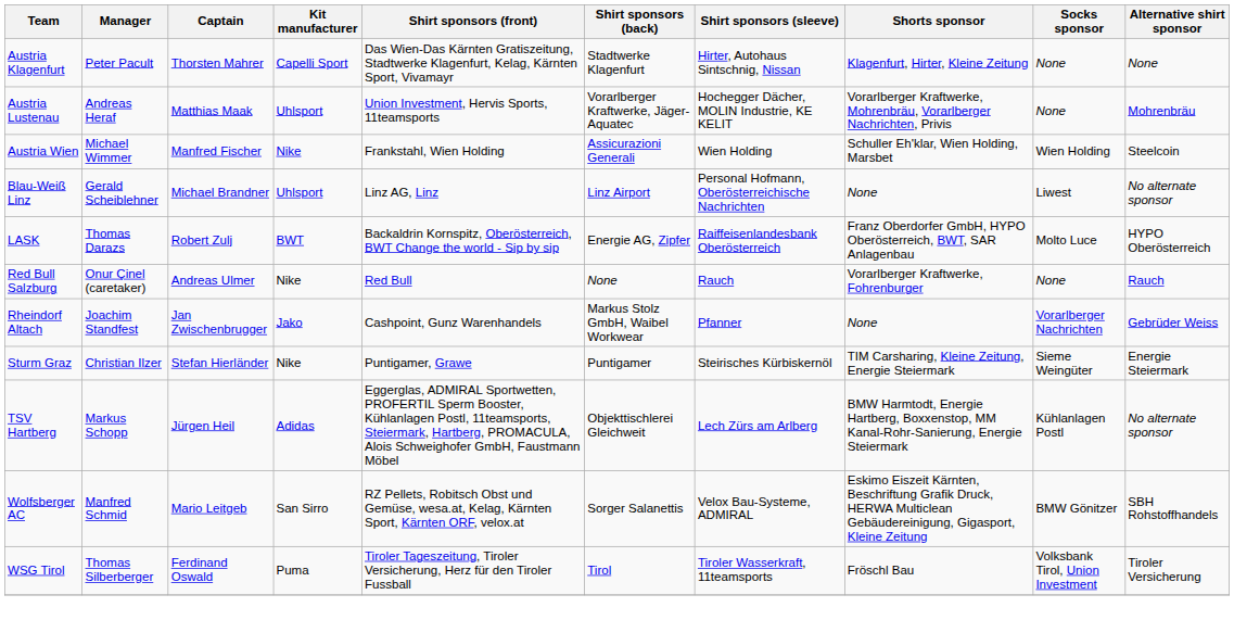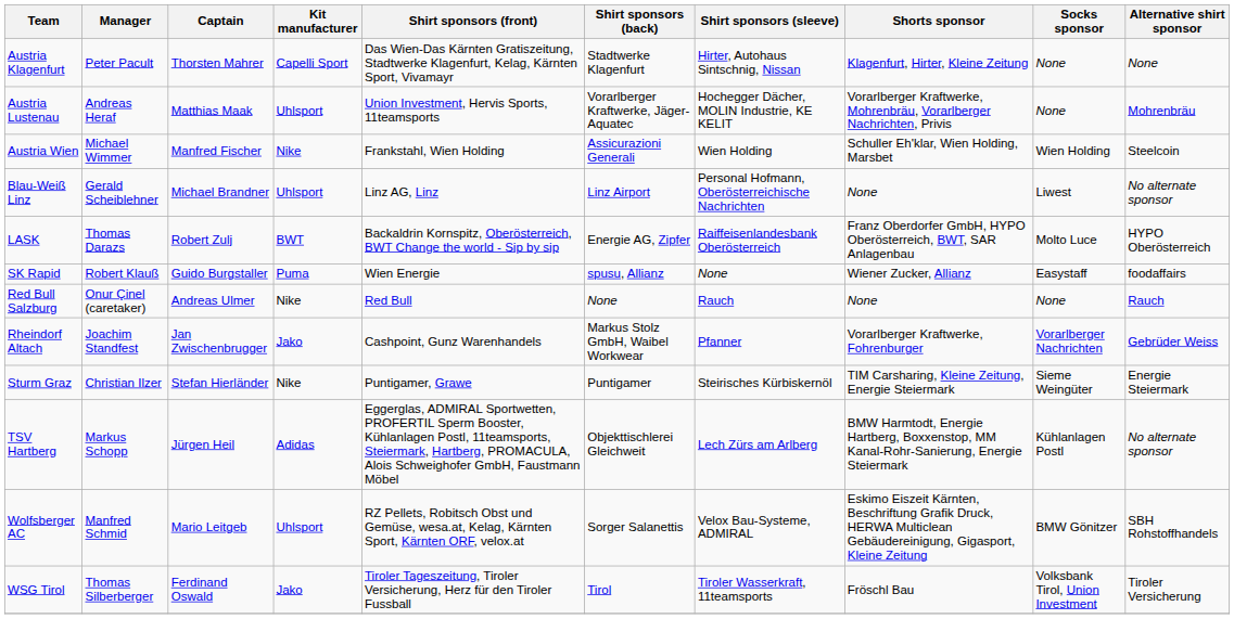 <table class="wikitable sortable">
 <tr>
 <th>Team</th>
 <th>Manager</th>
 <th>Captain</th>
 <th>Kit manufacturer</th>
 <th>Shirt sponsors (front)</th>
 <th>Shirt sponsors (back)</th>
 <th>Shirt sponsors (sleeve)</th>
 <th>Shorts sponsor</th>
 <th>Socks sponsor</th>
 <th>Alternative shirt sponsor</th>
 </tr>
 <tr>
 <td><a href='#'>Austria Klagenfurt</a></td>
 <td> <a href='#'>Peter Pacult</a></td>
 <td> <a href='#'>Thorsten Mahrer</a></td>
 <td><a href='#'>Capelli Sport</a></td>
 <td>Das Wien-Das Kärnten Gratiszeitung, Stadtwerke Klagenfurt, Kelag, Kärnten Sport, Vivamayr</td>
 <td>Stadtwerke Klagenfurt</td>
 <td><a href='#'>Hirter</a>, Autohaus Sintschnig, <a href='#'>Nissan</a></td>
 <td><a href='#'>Klagenfurt</a>, <a href='#'>Hirter</a>, <a href='#'>Kleine Zeitung</a></td>
 <td><em>None</em></td>
 <td><em>None</em></td>
 </tr>
 <tr>
 <td><a href='#'>Austria Lustenau</a></td>
 <td> <a href='#'>Andreas Heraf</a></td>
 <td> <a href='#'>Matthias Maak</a></td>
 <td><a href='#'>Uhlsport</a></td>
 <td><a href='#'>Union Investment</a>, Hervis Sports, 11teamsports</td>
 <td>Vorarlberger Kraftwerke, Jäger-Aquatec</td>
 <td>Hochegger Dächer, MOLIN Industrie, KE KELIT</td>
 <td>Vorarlberger Kraftwerke, <a href='#'>Mohrenbräu</a>, <a href='#'>Vorarlberger Nachrichten</a>, Privis</td>
 <td><em>None</em></td>
 <td><a href='#'>Mohrenbräu</a></td>
 </tr>
 <tr>
 <td><a href='#'>Austria Wien</a></td>
 <td> <a href='#'>Michael Wimmer</a></td>
 <td> <a href='#'>Manfred Fischer</a></td>
 <td><a href='#'>Nike</a></td>
 <td>Frankstahl, Wien Holding</td>
 <td><a href='#'>Assicurazioni Generali</a></td>
 <td>Wien Holding</td>
 <td>Schuller Eh'klar, Wien Holding, Marsbet</td>
 <td>Wien Holding</td>
 <td>Steelcoin</td>
 </tr>
 <tr>
 <td><a href='#'>Blau-Weiß Linz</a></td>
 <td> <a href='#'>Gerald Scheiblehner</a></td>
 <td> <a href='#'>Michael Brandner</a></td>
 <td><a href='#'>Uhlsport</a></td>
 <td>Linz AG, <a href='#'>Linz</a></td>
 <td><a href='#'>Linz Airport</a></td>
 <td>Personal Hofmann, <a href='#'>Oberösterreichische Nachrichten</a></td>
 <td><em>None</em></td>
 <td>Liwest</td>
 <td><em>No alternate sponsor</em></td>
 </tr>
 <tr>
 <td><a href='#'>LASK</a></td>
 <td> <a href='#'>Thomas Darazs</a></td>
 <td> <a href='#'>Robert Zulj</a></td>
 <td><a href='#'>BWT</a></td>
 <td>Backaldrin Kornspitz, <a href='#'>Oberösterreich</a>, <a href='#'>BWT Change the world - Sip by sip</a></td>
 <td>Energie AG, <a href='#'>Zipfer</a></td>
 <td><a href='#'>Raiffeisenlandesbank Oberösterreich</a></td>
 <td>Franz Oberdorfer GmbH, HYPO Oberösterreich,  <a href='#'>BWT</a>, SAR Anlagenbau</td>
 <td>Molto Luce</td>
 <td>HYPO Oberösterreich</td>
 </tr>
 <tr>
+<td><a href='#'>SK Rapid</a></td>
+<td> <a href='#'>Robert Klauß</a></td>
+<td> <a href='#'>Guido Burgstaller</a></td>
+<td><a href='#'>Puma</a></td>
+<td>Wien Energie</td>
+<td><a href='#'>spusu</a>, <a href='#'>Allianz</a></td>
+<td><em>None</em></td>
+<td>Wiener Zucker, <a href='#'>Allianz</a></td>
+<td>Easystaff</td>
+<td>foodaffairs</td>
+</tr>
+<tr>
 <td><a href='#'>Red Bull Salzburg</a></td>
 <td> <a href='#'>Onur Çinel</a> (caretaker)</td>
 <td> <a href='#'>Andreas Ulmer</a></td>
 <td>Nike</td>
 <td><a href='#'>Red Bull</a></td>
 <td><em>None</em></td>
 <td><a href='#'>Rauch</a></td>
-<td>Vorarlberger Kraftwerke, <a href='#'>Fohrenburger</a></td>
+<td><em>None</em></td>
 <td><em>None</em></td>
 <td><a href='#'>Rauch</a></td>
 </tr>
 <tr>
 <td><a href='#'>Rheindorf Altach</a></td>
 <td> <a href='#'>Joachim Standfest</a></td>
 <td> <a href='#'>Jan Zwischenbrugger</a></td>
 <td><a href='#'>Jako</a></td>
 <td>Cashpoint, Gunz Warenhandels</td>
 <td>Markus Stolz GmbH, Waibel Workwear</td>
 <td><a href='#'>Pfanner</a></td>
-<td><em>None</em></td>
+<td>Vorarlberger Kraftwerke, <a href='#'>Fohrenburger</a></td>
 <td><a href='#'>Vorarlberger Nachrichten</a></td>
 <td><a href='#'>Gebrüder Weiss</a></td>
 </tr>
 <tr>
 <td><a href='#'>Sturm Graz</a></td>
 <td> <a href='#'>Christian Ilzer</a></td>
 <td> <a href='#'>Stefan Hierländer</a></td>
 <td>Nike</td>
 <td>Puntigamer, <a href='#'>Grawe</a></td>
 <td>Puntigamer</td>
 <td>Steirisches Kürbiskernöl</td>
 <td>TIM Carsharing, <a href='#'>Kleine Zeitung</a>, Energie Steiermark</td>
 <td>Sieme Weingüter</td>
 <td>Energie Steiermark</td>
 </tr>
 <tr>
 <td><a href='#'>TSV Hartberg</a></td>
 <td> <a href='#'>Markus Schopp</a></td>
 <td> <a href='#'>Jürgen Heil</a></td>
 <td><a href='#'>Adidas</a></td>
 <td>Eggerglas, ADMIRAL Sportwetten, PROFERTIL Sperm Booster, Kühlanlagen Postl, 11teamsports, <a href='#'>Steiermark</a>, <a href='#'>Hartberg</a>, PROMACULA,  Alois Schweighofer GmbH, Faustmann Möbel</td>
 <td>Objekttischlerei Gleichweit</td>
 <td><a href='#'>Lech Zürs am Arlberg</a></td>
 <td>BMW Harmtodt, Energie Hartberg, Boxxenstop, MM Kanal-Rohr-Sanierung, Energie Steiermark</td>
 <td>Kühlanlagen Postl</td>
 <td><em>No alternate sponsor</em></td>
 </tr>
 <tr>
 <td><a href='#'>Wolfsberger AC</a></td>
 <td> <a href='#'>Manfred Schmid</a></td>
 <td> <a href='#'>Mario Leitgeb</a></td>
-<td>San Sirro</td>
+<td><a href='#'>Uhlsport</a></td>
 <td>RZ Pellets, Robitsch Obst und Gemüse, wesa.at, Kelag, Kärnten Sport, <a href='#'>Kärnten ORF</a>, velox.at</td>
 <td>Sorger Salanettis</td>
 <td>Velox Bau-Systeme, ADMIRAL</td>
 <td>Eskimo Eiszeit Kärnten, Beschriftung Grafik Druck, HERWA Multiclean Gebäudereinigung, Gigasport, <a href='#'>Kleine Zeitung</a></td>
 <td>BMW Gönitzer</td>
 <td>SBH Rohstoffhandels</td>
 </tr>
 <tr>
 <td><a href='#'>WSG Tirol</a></td>
 <td> <a href='#'>Thomas Silberberger</a></td>
 <td> <a href='#'>Ferdinand Oswald</a></td>
-<td>Puma</td>
+<td><a href='#'>Jako</a></td>
 <td><a href='#'>Tiroler Tageszeitung</a>, Tiroler Versicherung, Herz für den Tiroler Fussball</td>
 <td><a href='#'>Tirol</a></td>
 <td><a href='#'>Tiroler Wasserkraft</a>, 11teamsports</td>
 <td>Fröschl Bau</td>
 <td>Volksbank Tirol, <a href='#'>Union Investment</a></td>
 <td>Tiroler Versicherung</td>
 </tr>
 <tr>
 </tr>
 </table>
